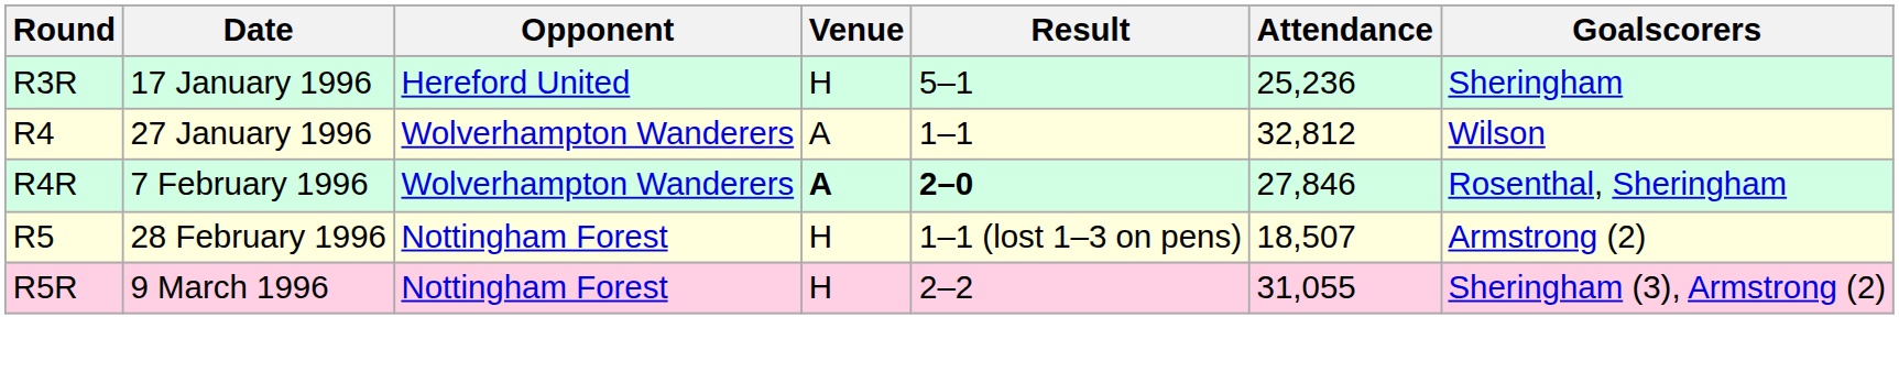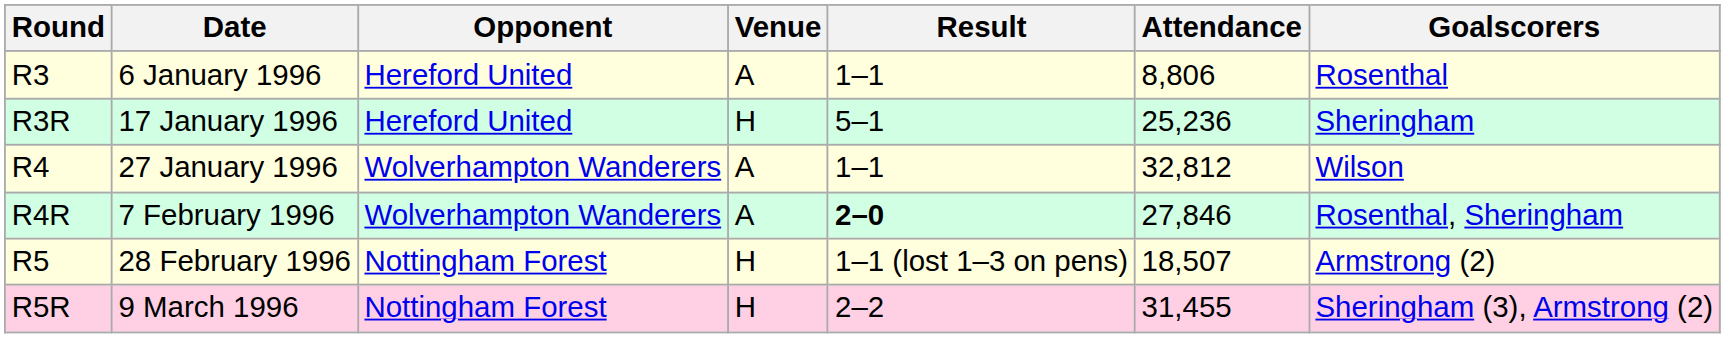 <table class="wikitable">
 <tr>
 <th>Round</th>
 <th>Date</th>
 <th>Opponent</th>
 <th>Venue</th>
 <th>Result</th>
 <th>Attendance</th>
 <th>Goalscorers</th>
+</tr>
+<tr style="background-color: #ffffdd;">
+<td>R3</td>
+<td>6 January 1996</td>
+<td><a href='#'>Hereford United</a></td>
+<td>A</td>
+<td>1–1</td>
+<td>8,806</td>
+<td><a href='#'>Rosenthal</a></td>
 </tr>
 <tr style="background-color: #d0ffe3;">
 <td>R3R</td>
 <td>17 January 1996</td>
 <td><a href='#'>Hereford United</a></td>
 <td>H</td>
 <td>5–1</td>
 <td>25,236</td>
 <td><a href='#'>Sheringham</a></td>
 </tr>
 <tr style="background-color: #ffffdd;">
 <td>R4</td>
 <td>27 January 1996</td>
 <td><a href='#'>Wolverhampton Wanderers</a></td>
 <td>A</td>
 <td>1–1</td>
 <td>32,812</td>
 <td><a href='#'>Wilson</a></td>
 </tr>
 <tr style="background-color: #d0ffe3;">
 <td>R4R</td>
 <td>7 February 1996</td>
 <td><a href='#'>Wolverhampton Wanderers</a></td>
-<td><strong>A</strong></td>
+<td>A</td>
 <td><strong>2–0</strong></td>
 <td>27,846</td>
 <td><a href='#'>Rosenthal</a>, <a href='#'>Sheringham</a></td>
 </tr>
 <tr style="background-color: #ffffdd;">
 <td>R5</td>
 <td>28 February 1996</td>
 <td><a href='#'>Nottingham Forest</a></td>
 <td>H</td>
 <td>1–1 (lost 1–3 on pens)</td>
 <td>18,507</td>
 <td><a href='#'>Armstrong</a> (2)</td>
 </tr>
 <tr style="background-color: #ffd0e3;">
 <td>R5R</td>
 <td>9 March 1996</td>
 <td><a href='#'>Nottingham Forest</a></td>
 <td>H</td>
 <td>2–2</td>
-<td>31,055</td>
+<td>31,455</td>
 <td><a href='#'>Sheringham</a> (3), <a href='#'>Armstrong</a> (2)</td>
 </tr>
 </table>
